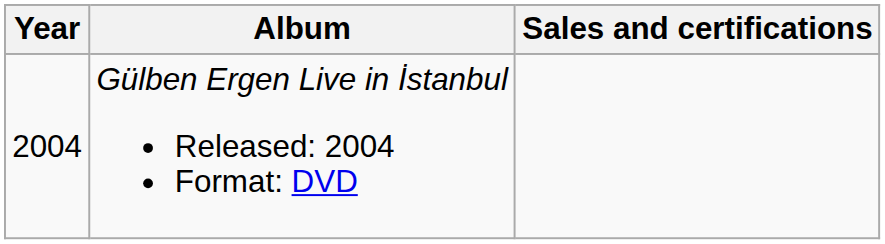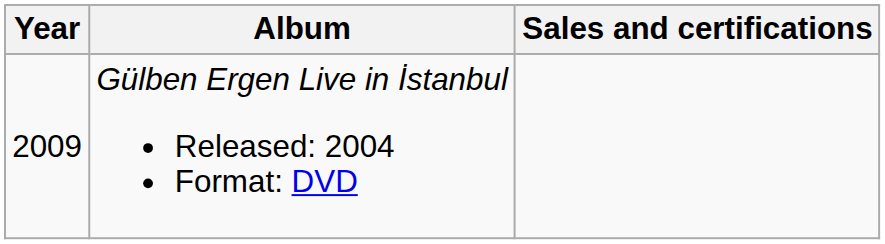 <table class="wikitable">
 <tr>
 <th>Year</th>
 <th>Album</th>
 <th>Sales and certifications</th>
 </tr>
 <tr>
-<td>2004</td>
+<td>2009</td>
 <td><em>Gülben Ergen Live in İstanbul</em><br><ul><li>Released: 2004</li><li>Format: <a href='#'>DVD</a></li></ul></td>
 <td></td>
 </tr>
 </table>
